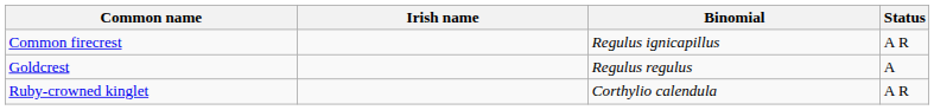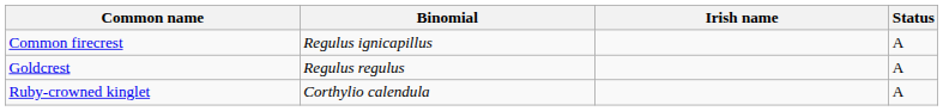 <table width=60% class="wikitable">
 <tr>
 <th width=32%>Common name</th>
+<th width=32%>Binomial</th>
 <th width=32%>Irish name</th>
-<th width=32%>Binomial</th>
 <th width=4%>Status</th>
 </tr>
 <tr>
 <td><a href='#'>Common firecrest</a></td>
+<td><em>Regulus ignicapillus</em></td>
 <td></td>
-<td><em>Regulus ignicapillus</em></td>
-<td>A R</td>
+<td>A</td>
 </tr>
 <tr>
 <td><a href='#'>Goldcrest</a></td>
+<td><em>Regulus regulus</em></td>
 <td></td>
-<td><em>Regulus regulus</em></td>
 <td>A</td>
 </tr>
 <tr>
 <td><a href='#'>Ruby-crowned kinglet</a></td>
+<td><em>Corthylio calendula</em></td>
 <td></td>
-<td><em>Corthylio calendula</em></td>
-<td>A R</td>
+<td>A</td>
 </tr>
 </table>
